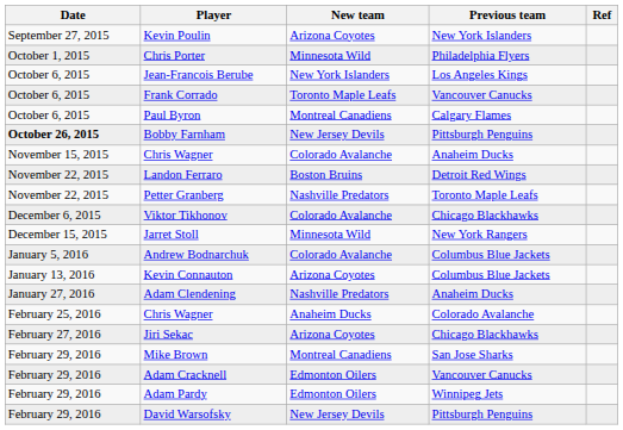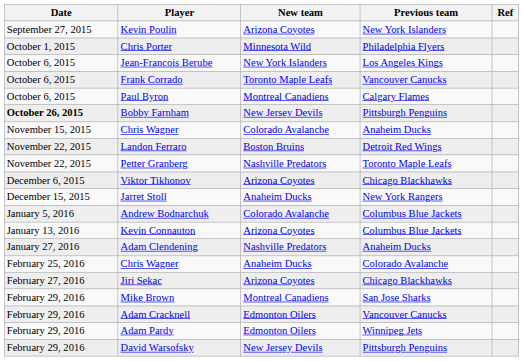 <table class="wikitable sortable" style="border:1px solid #999999; width:780px;">
 <tr>
 <th>Date</th>
 <th>Player</th>
 <th>New team</th>
 <th>Previous team</th>
 <th>Ref</th>
 </tr>
 <tr>
 <td>September 27, 2015</td>
 <td><a href='#'>Kevin Poulin</a></td>
 <td><a href='#'>Arizona Coyotes</a></td>
 <td><a href='#'>New York Islanders</a></td>
 <td></td>
 </tr>
 <tr bgcolor="eeeeee">
 <td>October 1, 2015</td>
 <td><a href='#'>Chris Porter</a></td>
 <td><a href='#'>Minnesota Wild</a></td>
 <td><a href='#'>Philadelphia Flyers</a></td>
 <td></td>
 </tr>
 <tr>
 <td>October 6, 2015</td>
 <td><a href='#'>Jean-Francois Berube</a></td>
 <td><a href='#'>New York Islanders</a></td>
 <td><a href='#'>Los Angeles Kings</a></td>
 <td></td>
 </tr>
 <tr bgcolor="eeeeee">
 <td>October 6, 2015</td>
 <td><a href='#'>Frank Corrado</a></td>
 <td><a href='#'>Toronto Maple Leafs</a></td>
 <td><a href='#'>Vancouver Canucks</a></td>
 <td></td>
 </tr>
 <tr>
 <td>October 6, 2015</td>
 <td><a href='#'>Paul Byron</a></td>
 <td><a href='#'>Montreal Canadiens</a></td>
 <td><a href='#'>Calgary Flames</a></td>
 <td></td>
 </tr>
 <tr bgcolor="eeeeee">
 <td><strong>October 26, 2015</strong></td>
 <td><a href='#'>Bobby Farnham</a></td>
 <td><a href='#'>New Jersey Devils</a></td>
 <td><a href='#'>Pittsburgh Penguins</a></td>
 <td></td>
 </tr>
 <tr>
 <td>November 15, 2015</td>
 <td><a href='#'>Chris Wagner</a></td>
 <td><a href='#'>Colorado Avalanche</a></td>
 <td><a href='#'>Anaheim Ducks</a></td>
 <td></td>
 </tr>
 <tr bgcolor="eeeeee">
 <td>November 22, 2015</td>
 <td><a href='#'>Landon Ferraro</a></td>
 <td><a href='#'>Boston Bruins</a></td>
 <td><a href='#'>Detroit Red Wings</a></td>
 <td></td>
 </tr>
 <tr>
 <td>November 22, 2015</td>
 <td><a href='#'>Petter Granberg</a></td>
 <td><a href='#'>Nashville Predators</a></td>
 <td><a href='#'>Toronto Maple Leafs</a></td>
 <td></td>
 </tr>
 <tr bgcolor="eeeeee">
 <td>December 6, 2015</td>
 <td><a href='#'>Viktor Tikhonov</a></td>
-<td><a href='#'>Colorado Avalanche</a></td>
+<td><a href='#'>Arizona Coyotes</a></td>
 <td><a href='#'>Chicago Blackhawks</a></td>
 <td></td>
 </tr>
 <tr>
 <td>December 15, 2015</td>
 <td><a href='#'>Jarret Stoll</a></td>
-<td><a href='#'>Minnesota Wild</a></td>
+<td><a href='#'>Anaheim Ducks</a></td>
 <td><a href='#'>New York Rangers</a></td>
 <td></td>
 </tr>
 <tr bgcolor="eeeeee">
 <td>January 5, 2016</td>
 <td><a href='#'>Andrew Bodnarchuk</a></td>
 <td><a href='#'>Colorado Avalanche</a></td>
 <td><a href='#'>Columbus Blue Jackets</a></td>
 <td></td>
 </tr>
 <tr>
 <td>January 13, 2016</td>
 <td><a href='#'>Kevin Connauton</a></td>
 <td><a href='#'>Arizona Coyotes</a></td>
 <td><a href='#'>Columbus Blue Jackets</a></td>
 <td></td>
 </tr>
 <tr bgcolor="eeeeee">
 <td>January 27, 2016</td>
 <td><a href='#'>Adam Clendening</a></td>
 <td><a href='#'>Nashville Predators</a></td>
 <td><a href='#'>Anaheim Ducks</a></td>
 <td></td>
 </tr>
 <tr>
 <td>February 25, 2016</td>
 <td><a href='#'>Chris Wagner</a></td>
 <td><a href='#'>Anaheim Ducks</a></td>
 <td><a href='#'>Colorado Avalanche</a></td>
 <td></td>
 </tr>
 <tr bgcolor="eeeeee">
 <td>February 27, 2016</td>
 <td><a href='#'>Jiri Sekac</a></td>
 <td><a href='#'>Arizona Coyotes</a></td>
 <td><a href='#'>Chicago Blackhawks</a></td>
 <td></td>
 </tr>
 <tr>
 <td>February 29, 2016</td>
 <td><a href='#'>Mike Brown</a></td>
 <td><a href='#'>Montreal Canadiens</a></td>
 <td><a href='#'>San Jose Sharks</a></td>
 <td></td>
 </tr>
 <tr bgcolor="eeeeee">
 <td>February 29, 2016</td>
 <td><a href='#'>Adam Cracknell</a></td>
 <td><a href='#'>Edmonton Oilers</a></td>
 <td><a href='#'>Vancouver Canucks</a></td>
 <td></td>
 </tr>
 <tr>
 <td>February 29, 2016</td>
 <td><a href='#'>Adam Pardy</a></td>
 <td><a href='#'>Edmonton Oilers</a></td>
 <td><a href='#'>Winnipeg Jets</a></td>
 <td></td>
 </tr>
 <tr bgcolor="eeeeee">
 <td>February 29, 2016</td>
 <td><a href='#'>David Warsofsky</a></td>
 <td><a href='#'>New Jersey Devils</a></td>
 <td><a href='#'>Pittsburgh Penguins</a></td>
 <td></td>
 </tr>
 </table>
